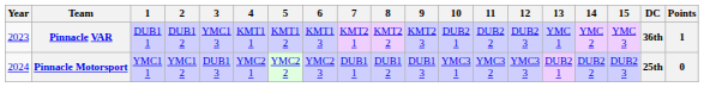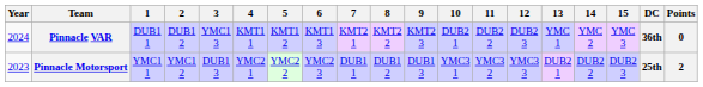 <table class="wikitable" style="text-align:center; font-size:85%">
 <tr>
 <th>Year</th>
 <th>Team</th>
 <th>1</th>
 <th>2</th>
 <th>3</th>
 <th>4</th>
 <th>5</th>
 <th>6</th>
 <th>7</th>
 <th>8</th>
 <th>9</th>
 <th>10</th>
 <th>11</th>
 <th>12</th>
 <th>13</th>
 <th>14</th>
 <th>15</th>
 <th>DC</th>
 <th>Points</th>
 </tr>
 <tr>
-<td><a href='#'>2023</a></td>
+<td><a href='#'>2024</a></td>
 <th nowrap><a href='#'>Pinnacle</a> <a href='#'>VAR</a></th>
 <td style="background:#cfcfff"><a href='#'>DUB1<br>1</a><br></td>
 <td style="background:#cfcfff"><a href='#'>DUB1<br>2</a><br></td>
 <td style="background:#cfcfff"><a href='#'>YMC1<br>3</a><br></td>
 <td style="background:#cfcfff"><a href='#'>KMT1<br>1</a><br></td>
 <td style="background:#cfcfff"><a href='#'>KMT1<br>2</a><br></td>
 <td style="background:#cfcfff"><a href='#'>KMT1<br>3</a><br></td>
 <td style="background:#efcfff"><a href='#'>KMT2<br>1</a><br></td>
 <td style="background:#efcfff"><a href='#'>KMT2<br>2</a><br></td>
 <td style="background:#cfcfff"><a href='#'>KMT2<br>3</a><br></td>
 <td style="background:#cfcfff"><a href='#'>DUB2<br>1</a><br></td>
 <td style="background:#cfcfff"><a href='#'>DUB2<br>2</a><br></td>
 <td style="background:#cfcfff"><a href='#'>DUB2<br>3</a><br></td>
 <td style="background:#cfcfff"><a href='#'>YMC<br>1</a><br></td>
 <td style="background:#efcfff"><a href='#'>YMC<br>2</a><br></td>
 <td style="background:#efcfff"><a href='#'>YMC<br>3</a><br></td>
 <th>36th</th>
-<th>1</th>
+<th>0</th>
 </tr>
 <tr>
-<td><a href='#'>2024</a></td>
+<td><a href='#'>2023</a></td>
 <th nowrap><a href='#'>Pinnacle Motorsport</a></th>
 <td style="background:#cfcfff"><a href='#'>YMC1<br>1</a><br></td>
 <td style="background:#cfcfff"><a href='#'>YMC1<br>2</a><br></td>
 <td style="background:#cfcfff"><a href='#'>DUB1<br>3</a><br></td>
 <td style="background:#cfcfff"><a href='#'>YMC2<br>1</a><br></td>
 <td style="background:#dfffdf"><a href='#'>YMC2<br>2</a><br></td>
 <td style="background:#cfcfff"><a href='#'>YMC2<br>3</a><br></td>
 <td style="background:#cfcfff"><a href='#'>DUB1<br>1</a><br></td>
 <td style="background:#cfcfff"><a href='#'>DUB1<br>2</a><br></td>
 <td style="background:#cfcfff"><a href='#'>DUB1<br>3</a><br></td>
 <td style="background:#cfcfff"><a href='#'>YMC3<br>1</a><br></td>
 <td style="background:#cfcfff"><a href='#'>YMC3<br>2</a><br></td>
 <td style="background:#cfcfff"><a href='#'>YMC3<br>3</a><br></td>
 <td style="background:#efcfff"><a href='#'>DUB2<br>1</a><br></td>
 <td style="background:#cfcfff"><a href='#'>DUB2<br>2</a><br></td>
 <td style="background:#cfcfff"><a href='#'>DUB2<br>3</a><br></td>
 <th>25th</th>
-<th>0</th>
+<th>2</th>
 </tr>
 </table>
